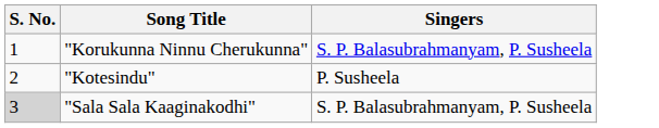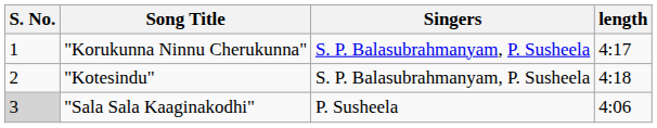 <table class="wikitable">
 <tr>
 <th>S. No.</th>
 <th>Song Title</th>
 <th>Singers</th>
+<th>length</th>
 </tr>
 <tr>
 <td>1</td>
 <td>"Korukunna Ninnu Cherukunna"</td>
 <td><a href='#'>S. P. Balasubrahmanyam</a>, <a href='#'>P. Susheela</a></td>
+<td>4:17</td>
 </tr>
 <tr>
 <td>2</td>
 <td>"Kotesindu"</td>
-<td>P. Susheela</td>
+<td>S. P. Balasubrahmanyam, P.  Susheela</td>
+<td>4:18</td>
 </tr>
 <tr>
 <td style="background: lightgrey;">3</td>
 <td>"Sala Sala Kaaginakodhi"</td>
-<td>S. P. Balasubrahmanyam, P.  Susheela</td>
+<td>P. Susheela</td>
+<td>4:06</td>
 </tr>
 </table>
